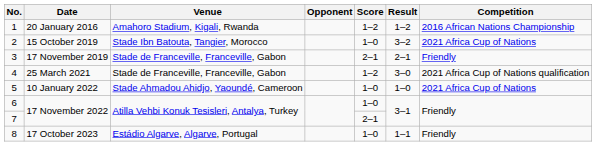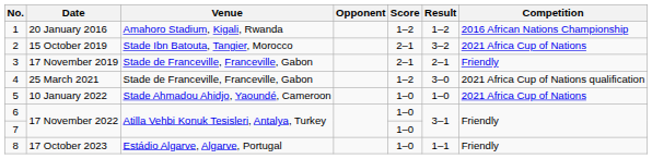 <table class="wikitable sortable">
 <tr>
 <th scope="col">No.</th>
 <th scope="col">Date</th>
 <th scope="col">Venue</th>
 <th scope="col">Opponent</th>
 <th scope="col">Score</th>
 <th scope="col">Result</th>
 <th scope="col">Competition</th>
 </tr>
 <tr>
 <td align="center">1</td>
 <td>20 January 2016</td>
 <td><a href='#'>Amahoro Stadium</a>, <a href='#'>Kigali</a>, Rwanda</td>
 <td></td>
 <td align="center">1–2</td>
 <td align="center">1–2</td>
 <td><a href='#'>2016 African Nations Championship</a></td>
 </tr>
 <tr>
 <td align="center">2</td>
 <td>15 October 2019</td>
 <td><a href='#'>Stade Ibn Batouta</a>, <a href='#'>Tangier</a>, Morocco</td>
 <td></td>
-<td align="center">1–0</td>
+<td align="center">2–1</td>
 <td align="center">3–2</td>
 <td><a href='#'>2021 Africa Cup of Nations</a></td>
 </tr>
 <tr>
 <td align="center">3</td>
 <td>17 November 2019</td>
 <td><a href='#'>Stade de Franceville</a>, <a href='#'>Franceville</a>, Gabon</td>
 <td></td>
 <td align="center">2–1</td>
 <td align="center">2–1</td>
 <td><a href='#'>Friendly</a></td>
 </tr>
 <tr>
 <td align="center">4</td>
 <td>25 March 2021</td>
 <td>Stade de Franceville, Franceville, Gabon</td>
 <td></td>
 <td align="center">1–2</td>
 <td align="center">3–0</td>
 <td>2021 Africa Cup of Nations qualification</td>
 </tr>
 <tr>
 <td align="center">5</td>
 <td>10 January 2022</td>
 <td><a href='#'>Stade Ahmadou Ahidjo</a>, <a href='#'>Yaoundé</a>, Cameroon</td>
 <td></td>
 <td align="center">1–0</td>
 <td align="center">1–0</td>
 <td><a href='#'>2021 Africa Cup of Nations</a></td>
 </tr>
 <tr>
 <td align="center">6</td>
 <td rowspan="2">17 November 2022</td>
 <td rowspan="2"><a href='#'>Atilla Vehbi Konuk Tesisleri</a>, <a href='#'>Antalya</a>, Turkey</td>
 <td rowspan="2"></td>
 <td align="center">1–0</td>
 <td align="center" rowspan="2">3–1</td>
 <td rowspan="2">Friendly</td>
 </tr>
 <tr>
 <td align="center">7</td>
-<td align="center">2–1</td>
+<td align="center">1–0</td>
 </tr>
 <tr>
 <td align="center">8</td>
 <td>17 October 2023</td>
 <td><a href='#'>Estádio Algarve</a>, <a href='#'>Algarve</a>, Portugal</td>
 <td></td>
 <td align="center">1–0</td>
 <td align="center">1–1</td>
 <td>Friendly</td>
 </tr>
 </table>
